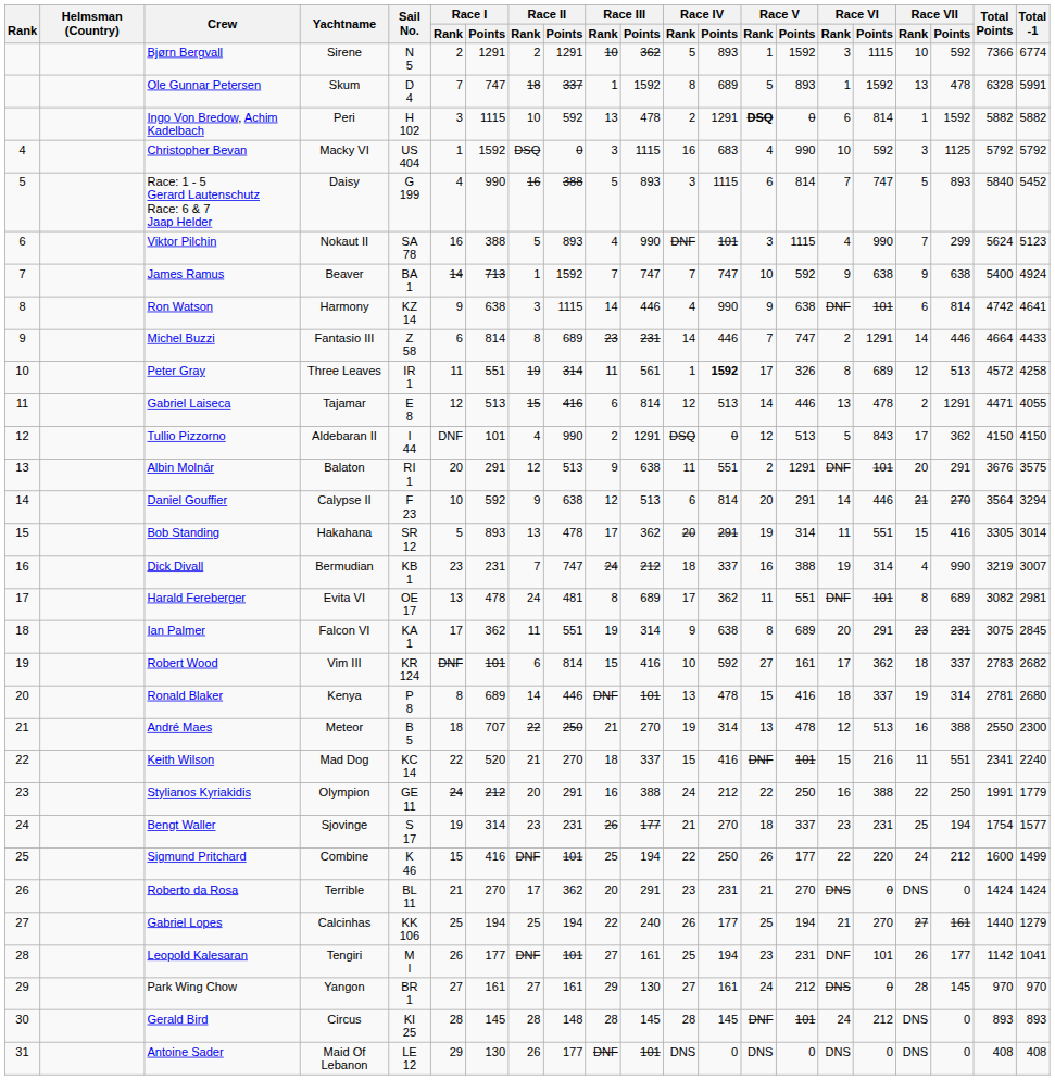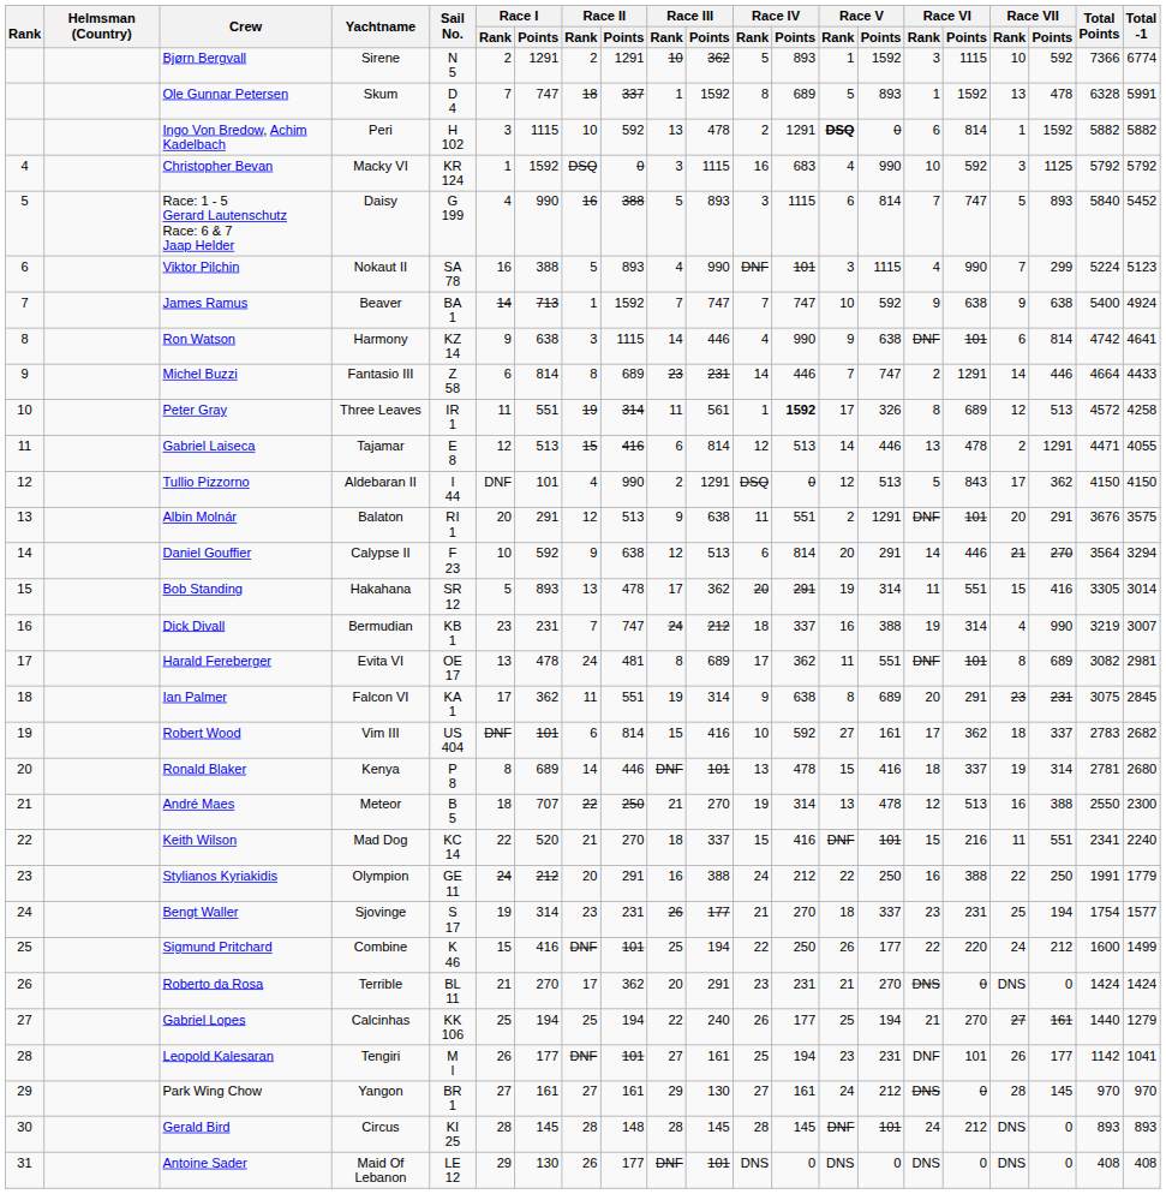 <table class="wikitable" style="text-align:right; font-size:90%">
 <tr>
 <th rowspan="2"><br>Rank</th>
 <th rowspan="2">Helmsman (Country)</th>
 <th rowspan="2">Crew</th>
 <th rowspan="2">Yachtname</th>
 <th rowspan="2">Sail No.</th>
 <th colspan="2">Race I</th>
 <th colspan="2">Race II</th>
 <th colspan="2">Race III</th>
 <th colspan="2">Race IV</th>
 <th colspan="2">Race V</th>
 <th colspan="2">Race VI</th>
 <th colspan="2">Race VII</th>
 <th rowspan="2">Total <br>Points <br> </th>
 <th rowspan="2">Total<br>-1<br> </th>
 </tr>
 <tr>
 <th>Rank</th>
 <th>Points</th>
 <th>Rank</th>
 <th>Points</th>
 <th>Rank</th>
 <th>Points</th>
 <th>Rank</th>
 <th>Points</th>
 <th>Rank</th>
 <th>Points</th>
 <th>Rank</th>
 <th>Points</th>
 <th>Rank</th>
 <th>Points</th>
 </tr>
 <tr style="vertical-align:top;">
 <td align=center></td>
 <td align=left></td>
 <td align=left><a href='#'>Bjørn Bergvall</a> </td>
 <td align=center>Sirene</td>
 <td align=center>N<br>5</td>
 <td>2</td>
 <td>1291</td>
 <td>2</td>
 <td>1291</td>
 <td><s>10</s></td>
 <td><s>362</s></td>
 <td>5</td>
 <td>893</td>
 <td>1</td>
 <td>1592</td>
 <td>3</td>
 <td>1115</td>
 <td>10</td>
 <td>592</td>
 <td>7366</td>
 <td>6774</td>
 </tr>
 <tr style="vertical-align:top;">
 <td align=center></td>
 <td align=left></td>
 <td align=left><a href='#'>Ole Gunnar Petersen</a> </td>
 <td align=center>Skum</td>
 <td align=center>D<br>4</td>
 <td>7</td>
 <td>747</td>
 <td><s>18</s></td>
 <td><s>337</s></td>
 <td>1</td>
 <td>1592</td>
 <td>8</td>
 <td>689</td>
 <td>5</td>
 <td>893</td>
 <td>1</td>
 <td>1592</td>
 <td>13</td>
 <td>478</td>
 <td>6328</td>
 <td>5991</td>
 </tr>
 <tr style="vertical-align:top;">
 <td align=center></td>
 <td align=left></td>
 <td align=left><a href='#'>Ingo Von Bredow</a>, <a href='#'>Achim Kadelbach</a> </td>
 <td align=center>Peri</td>
 <td align=center>H<br>102</td>
 <td>3</td>
 <td>1115</td>
 <td>10</td>
 <td>592</td>
 <td>13</td>
 <td>478</td>
 <td>2</td>
 <td>1291</td>
 <td><strong><s>DSQ</s></strong></td>
 <td><s>0</s></td>
 <td>6</td>
 <td>814</td>
 <td>1</td>
 <td>1592</td>
 <td>5882</td>
 <td>5882</td>
 </tr>
 <tr style="vertical-align:top;">
 <td align=center>4</td>
 <td align=left></td>
 <td align=left><a href='#'>Christopher Bevan</a> </td>
 <td align=center>Macky VI</td>
-<td align=center>US<br>404</td>
+<td align=center>KR<br>124</td>
 <td>1</td>
 <td>1592</td>
 <td><s>DSQ</s></td>
 <td><s>0</s></td>
 <td>3</td>
 <td>1115</td>
 <td>16</td>
 <td>683</td>
 <td>4</td>
 <td>990</td>
 <td>10</td>
 <td>592</td>
 <td>3</td>
 <td>1125</td>
 <td>5792</td>
 <td>5792</td>
 </tr>
 <tr style="vertical-align:top;">
 <td align=center>5</td>
 <td align=left></td>
 <td align=left>Race: 1 - 5<br><a href='#'>Gerard Lautenschutz</a> <br>Race: 6 & 7<br><a href='#'>Jaap Helder</a> </td>
 <td align=center>Daisy</td>
 <td align=center>G<br>199</td>
 <td>4</td>
 <td>990</td>
 <td><s>16</s></td>
 <td><s>388</s></td>
 <td>5</td>
 <td>893</td>
 <td>3</td>
 <td>1115</td>
 <td>6</td>
 <td>814</td>
 <td>7</td>
 <td>747</td>
 <td>5</td>
 <td>893</td>
 <td>5840</td>
 <td>5452</td>
 </tr>
 <tr style="vertical-align:top;">
 <td align=center>6</td>
 <td align=left></td>
 <td align=left><a href='#'>Viktor Pilchin</a> </td>
 <td align=center>Nokaut II</td>
 <td align=center>SA<br>78</td>
 <td>16</td>
 <td>388</td>
 <td>5</td>
 <td>893</td>
 <td>4</td>
 <td>990</td>
 <td><s>DNF</s></td>
 <td><s>101</s></td>
 <td>3</td>
 <td>1115</td>
 <td>4</td>
 <td>990</td>
 <td>7</td>
 <td>299</td>
-<td>5624</td>
+<td>5224</td>
 <td>5123</td>
 </tr>
 <tr style="vertical-align:top;">
 <td align=center>7</td>
 <td align=left></td>
 <td align=left><a href='#'>James Ramus</a> </td>
 <td align=center>Beaver</td>
 <td align=center>BA<br>1</td>
 <td><s>14</s></td>
 <td><s>713</s></td>
 <td>1</td>
 <td>1592</td>
 <td>7</td>
 <td>747</td>
 <td>7</td>
 <td>747</td>
 <td>10</td>
 <td>592</td>
 <td>9</td>
 <td>638</td>
 <td>9</td>
 <td>638</td>
 <td>5400</td>
 <td>4924</td>
 </tr>
 <tr style="vertical-align:top;">
 <td align=center>8</td>
 <td align=left></td>
 <td align=left><a href='#'>Ron Watson</a> </td>
 <td align=center>Harmony</td>
 <td align=center>KZ<br>14</td>
 <td>9</td>
 <td>638</td>
 <td>3</td>
 <td>1115</td>
 <td>14</td>
 <td>446</td>
 <td>4</td>
 <td>990</td>
 <td>9</td>
 <td>638</td>
 <td><s>DNF</s></td>
 <td><s>101</s></td>
 <td>6</td>
 <td>814</td>
 <td>4742</td>
 <td>4641</td>
 </tr>
 <tr style="vertical-align:top;">
 <td align=center>9</td>
 <td align=left></td>
 <td align=left><a href='#'>Michel Buzzi</a> </td>
 <td align=center>Fantasio III</td>
 <td align=center>Z<br>58</td>
 <td>6</td>
 <td>814</td>
 <td>8</td>
 <td>689</td>
 <td><s>23</s></td>
 <td><s>231</s></td>
 <td>14</td>
 <td>446</td>
 <td>7</td>
 <td>747</td>
 <td>2</td>
 <td>1291</td>
 <td>14</td>
 <td>446</td>
 <td>4664</td>
 <td>4433</td>
 </tr>
 <tr style="vertical-align:top;">
 <td align=center>10</td>
 <td align=left></td>
 <td align=left><a href='#'>Peter Gray</a> </td>
 <td align=center>Three Leaves</td>
 <td align=center>IR<br>1</td>
 <td>11</td>
 <td>551</td>
 <td><s>19</s></td>
 <td><s>314</s></td>
 <td>11</td>
 <td>561</td>
 <td>1</td>
 <td><strong>1592</strong></td>
 <td>17</td>
 <td>326</td>
 <td>8</td>
 <td>689</td>
 <td>12</td>
 <td>513</td>
 <td>4572</td>
 <td>4258</td>
 </tr>
 <tr style="vertical-align:top;">
 <td align=center>11</td>
 <td align=left></td>
 <td align=left><a href='#'>Gabriel Laiseca</a> </td>
 <td align=center>Tajamar</td>
 <td align=center>E<br>8</td>
 <td>12</td>
 <td>513</td>
 <td><s>15</s></td>
 <td><s>416</s></td>
 <td>6</td>
 <td>814</td>
 <td>12</td>
 <td>513</td>
 <td>14</td>
 <td>446</td>
 <td>13</td>
 <td>478</td>
 <td>2</td>
 <td>1291</td>
 <td>4471</td>
 <td>4055</td>
 </tr>
 <tr style="vertical-align:top;">
 <td align=center>12</td>
 <td align=left></td>
 <td align=left><a href='#'>Tullio Pizzorno</a> </td>
 <td align=center>Aldebaran II</td>
 <td align=center>I<br>44</td>
 <td>DNF</td>
 <td>101</td>
 <td>4</td>
 <td>990</td>
 <td>2</td>
 <td>1291</td>
 <td><s>DSQ</s></td>
 <td><s>0</s></td>
 <td>12</td>
 <td>513</td>
 <td>5</td>
 <td>843</td>
 <td>17</td>
 <td>362</td>
 <td>4150</td>
 <td>4150</td>
 </tr>
 <tr style="vertical-align:top;">
 <td align=center>13</td>
 <td align=left></td>
 <td align=left><a href='#'>Albin Molnár</a> </td>
 <td align=center>Balaton</td>
 <td align=center>RI<br>1</td>
 <td>20</td>
 <td>291</td>
 <td>12</td>
 <td>513</td>
 <td>9</td>
 <td>638</td>
 <td>11</td>
 <td>551</td>
 <td>2</td>
 <td>1291</td>
 <td><s>DNF</s></td>
 <td><s>101</s></td>
 <td>20</td>
 <td>291</td>
 <td>3676</td>
 <td>3575</td>
 </tr>
 <tr style="vertical-align:top;">
 <td align=center>14</td>
 <td align=left></td>
 <td align=left><a href='#'>Daniel Gouffier</a> </td>
 <td align=center>Calypse II</td>
 <td align=center>F<br>23</td>
 <td>10</td>
 <td>592</td>
 <td>9</td>
 <td>638</td>
 <td>12</td>
 <td>513</td>
 <td>6</td>
 <td>814</td>
 <td>20</td>
 <td>291</td>
 <td>14</td>
 <td>446</td>
 <td><s>21</s></td>
 <td><s>270</s></td>
 <td>3564</td>
 <td>3294</td>
 </tr>
 <tr style="vertical-align:top;">
 <td align=center>15</td>
 <td align=left></td>
 <td align=left><a href='#'>Bob Standing</a> </td>
 <td align=center>Hakahana</td>
 <td align=center>SR<br>12</td>
 <td>5</td>
 <td>893</td>
 <td>13</td>
 <td>478</td>
 <td>17</td>
 <td>362</td>
 <td><s>20</s></td>
 <td><s>291</s></td>
 <td>19</td>
 <td>314</td>
 <td>11</td>
 <td>551</td>
 <td>15</td>
 <td>416</td>
 <td>3305</td>
 <td>3014</td>
 </tr>
 <tr style="vertical-align:top;">
 <td align=center>16</td>
 <td align=left></td>
 <td align=left><a href='#'>Dick Divall</a> </td>
 <td align=center>Bermudian</td>
 <td align=center>KB<br>1</td>
 <td>23</td>
 <td>231</td>
 <td>7</td>
 <td>747</td>
 <td><s>24</s></td>
 <td><s>212</s></td>
 <td>18</td>
 <td>337</td>
 <td>16</td>
 <td>388</td>
 <td>19</td>
 <td>314</td>
 <td>4</td>
 <td>990</td>
 <td>3219</td>
 <td>3007</td>
 </tr>
 <tr style="vertical-align:top;">
 <td align=center>17</td>
 <td align=left></td>
 <td align=left><a href='#'>Harald Fereberger</a> </td>
 <td align=center>Evita VI</td>
 <td align=center>OE<br>17</td>
 <td>13</td>
 <td>478</td>
 <td>24</td>
 <td>481</td>
 <td>8</td>
 <td>689</td>
 <td>17</td>
 <td>362</td>
 <td>11</td>
 <td>551</td>
 <td><s>DNF</s></td>
 <td><s>101</s></td>
 <td>8</td>
 <td>689</td>
 <td>3082</td>
 <td>2981</td>
 </tr>
 <tr style="vertical-align:top;">
 <td align=center>18</td>
 <td align=left></td>
 <td align=left><a href='#'>Ian Palmer</a> </td>
 <td align=center>Falcon VI</td>
 <td align=center>KA<br>1</td>
 <td>17</td>
 <td>362</td>
 <td>11</td>
 <td>551</td>
 <td>19</td>
 <td>314</td>
 <td>9</td>
 <td>638</td>
 <td>8</td>
 <td>689</td>
 <td>20</td>
 <td>291</td>
 <td><s>23</s></td>
 <td><s>231</s></td>
 <td>3075</td>
 <td>2845</td>
 </tr>
 <tr style="vertical-align:top;">
 <td align=center>19</td>
 <td align=left></td>
 <td align=left><a href='#'>Robert Wood</a> </td>
 <td align=center>Vim III</td>
-<td align=center>KR<br>124</td>
+<td align=center>US<br>404</td>
 <td><s>DNF</s></td>
 <td><s>101</s></td>
 <td>6</td>
 <td>814</td>
 <td>15</td>
 <td>416</td>
 <td>10</td>
 <td>592</td>
 <td>27</td>
 <td>161</td>
 <td>17</td>
 <td>362</td>
 <td>18</td>
 <td>337</td>
 <td>2783</td>
 <td>2682</td>
 </tr>
 <tr style="vertical-align:top;">
 <td align=center>20</td>
 <td align=left></td>
 <td align=left><a href='#'>Ronald Blaker</a> </td>
 <td align=center>Kenya</td>
 <td align=center>P<br>8</td>
 <td>8</td>
 <td>689</td>
 <td>14</td>
 <td>446</td>
 <td><s>DNF</s></td>
 <td><s>101</s></td>
 <td>13</td>
 <td>478</td>
 <td>15</td>
 <td>416</td>
 <td>18</td>
 <td>337</td>
 <td>19</td>
 <td>314</td>
 <td>2781</td>
 <td>2680</td>
 </tr>
 <tr style="vertical-align:top;">
 <td align=center>21</td>
 <td align=left></td>
 <td align=left><a href='#'>André Maes</a> </td>
 <td align=center>Meteor</td>
 <td align=center>B<br>5</td>
 <td>18</td>
 <td>707</td>
 <td><s>22</s></td>
 <td><s>250</s></td>
 <td>21</td>
 <td>270</td>
 <td>19</td>
 <td>314</td>
 <td>13</td>
 <td>478</td>
 <td>12</td>
 <td>513</td>
 <td>16</td>
 <td>388</td>
 <td>2550</td>
 <td>2300</td>
 </tr>
 <tr style="vertical-align:top;">
 <td align=center>22</td>
 <td align=left></td>
 <td align=left><a href='#'>Keith Wilson</a> </td>
 <td align=center>Mad Dog</td>
 <td align=center>KC<br>14</td>
 <td>22</td>
 <td>520</td>
 <td>21</td>
 <td>270</td>
 <td>18</td>
 <td>337</td>
 <td>15</td>
 <td>416</td>
 <td><s>DNF</s></td>
 <td><s>101</s></td>
 <td>15</td>
 <td>216</td>
 <td>11</td>
 <td>551</td>
 <td>2341</td>
 <td>2240</td>
 </tr>
 <tr style="vertical-align:top;">
 <td align=center>23</td>
 <td align=left></td>
 <td align=left><a href='#'>Stylianos Kyriakidis</a> </td>
 <td align=center>Olympion</td>
 <td align=center>GE<br>11</td>
 <td><s>24</s></td>
 <td><s>212</s></td>
 <td>20</td>
 <td>291</td>
 <td>16</td>
 <td>388</td>
 <td>24</td>
 <td>212</td>
 <td>22</td>
 <td>250</td>
 <td>16</td>
 <td>388</td>
 <td>22</td>
 <td>250</td>
 <td>1991</td>
 <td>1779</td>
 </tr>
 <tr style="vertical-align:top;">
 <td align=center>24</td>
 <td align=left></td>
 <td align=left><a href='#'>Bengt Waller</a> </td>
 <td align=center>Sjovinge</td>
 <td align=center>S<br>17</td>
 <td>19</td>
 <td>314</td>
 <td>23</td>
 <td>231</td>
 <td><s>26</s></td>
 <td><s>177</s></td>
 <td>21</td>
 <td>270</td>
 <td>18</td>
 <td>337</td>
 <td>23</td>
 <td>231</td>
 <td>25</td>
 <td>194</td>
 <td>1754</td>
 <td>1577</td>
 </tr>
 <tr style="vertical-align:top;">
 <td align=center>25</td>
 <td align=left></td>
 <td align=left><a href='#'>Sigmund Pritchard</a> </td>
 <td align=center>Combine</td>
 <td align=center>K<br>46</td>
 <td>15</td>
 <td>416</td>
 <td><s>DNF</s></td>
 <td><s>101</s></td>
 <td>25</td>
 <td>194</td>
 <td>22</td>
 <td>250</td>
 <td>26</td>
 <td>177</td>
 <td>22</td>
 <td>220</td>
 <td>24</td>
 <td>212</td>
 <td>1600</td>
 <td>1499</td>
 </tr>
 <tr style="vertical-align:top;">
 <td align=center>26</td>
 <td align=left></td>
 <td align=left><a href='#'>Roberto da Rosa</a> </td>
 <td align=center>Terrible</td>
 <td align=center>BL<br>11</td>
 <td>21</td>
 <td>270</td>
 <td>17</td>
 <td>362</td>
 <td>20</td>
 <td>291</td>
 <td>23</td>
 <td>231</td>
 <td>21</td>
 <td>270</td>
 <td><s>DNS</s></td>
 <td><s>0</s></td>
 <td>DNS</td>
 <td>0</td>
 <td>1424</td>
 <td>1424</td>
 </tr>
 <tr style="vertical-align:top;">
 <td align=center>27</td>
 <td align=left></td>
 <td align=left><a href='#'>Gabriel Lopes</a> </td>
 <td align=center>Calcinhas</td>
 <td align=center>KK<br>106</td>
 <td>25</td>
 <td>194</td>
 <td>25</td>
 <td>194</td>
 <td>22</td>
 <td>240</td>
 <td>26</td>
 <td>177</td>
 <td>25</td>
 <td>194</td>
 <td>21</td>
 <td>270</td>
 <td><s>27</s></td>
 <td><s>161</s></td>
 <td>1440</td>
 <td>1279</td>
 </tr>
 <tr style="vertical-align:top;">
 <td align=center>28</td>
 <td align=left></td>
 <td align=left><a href='#'>Leopold Kalesaran</a> </td>
 <td align=center>Tengiri</td>
 <td align=center>M<br>l</td>
 <td>26</td>
 <td>177</td>
 <td><s>DNF</s></td>
 <td><s>101</s></td>
 <td>27</td>
 <td>161</td>
 <td>25</td>
 <td>194</td>
 <td>23</td>
 <td>231</td>
 <td>DNF</td>
 <td>101</td>
 <td>26</td>
 <td>177</td>
 <td>1142</td>
 <td>1041</td>
 </tr>
 <tr style="vertical-align:top;">
 <td align=center>29</td>
 <td align=left></td>
 <td align=left>Park Wing Chow </td>
 <td align=center>Yangon</td>
 <td align=center>BR<br>1</td>
 <td>27</td>
 <td>161</td>
 <td>27</td>
 <td>161</td>
 <td>29</td>
 <td>130</td>
 <td>27</td>
 <td>161</td>
 <td>24</td>
 <td>212</td>
 <td><s>DNS</s></td>
 <td><s>0</s></td>
 <td>28</td>
 <td>145</td>
 <td>970</td>
 <td>970</td>
 </tr>
 <tr style="vertical-align:top;">
 <td align=center>30</td>
 <td align=left></td>
 <td align=left><a href='#'>Gerald Bird</a> </td>
 <td align=center>Circus</td>
 <td align=center>KI<br>25</td>
 <td>28</td>
 <td>145</td>
 <td>28</td>
 <td>148</td>
 <td>28</td>
 <td>145</td>
 <td>28</td>
 <td>145</td>
 <td><s>DNF</s></td>
 <td><s>101</s></td>
 <td>24</td>
 <td>212</td>
 <td>DNS</td>
 <td>0</td>
 <td>893</td>
 <td>893</td>
 </tr>
 <tr style="vertical-align:top;">
 <td align=center>31</td>
 <td align=left></td>
 <td align=left><a href='#'>Antoine Sader</a> </td>
 <td align=center>Maid Of Lebanon</td>
 <td align=center>LE<br>12</td>
 <td>29</td>
 <td>130</td>
 <td>26</td>
 <td>177</td>
 <td><s>DNF</s></td>
 <td><s>101</s></td>
 <td>DNS</td>
 <td>0</td>
 <td>DNS</td>
 <td>0</td>
 <td>DNS</td>
 <td>0</td>
 <td>DNS</td>
 <td>0</td>
 <td>408</td>
 <td>408</td>
 </tr>
 </table>
